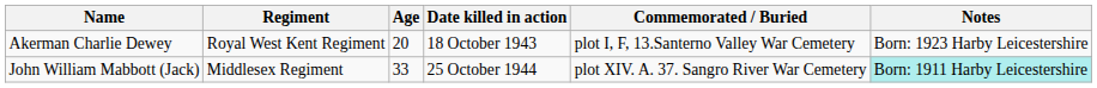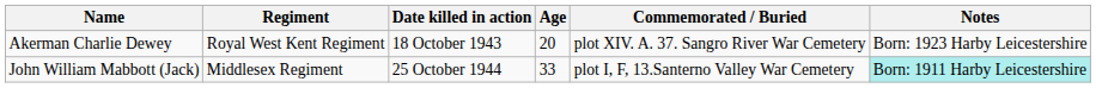 <table class="wikitable">
 <tr>
 <th>Name</th>
 <th>Regiment</th>
+<th>Date killed in action</th>
 <th>Age</th>
-<th>Date killed in action</th>
 <th>Commemorated / Buried</th>
 <th>Notes</th>
 </tr>
 <tr>
 <td>Akerman Charlie Dewey</td>
 <td>Royal West Kent Regiment</td>
+<td>18 October 1943</td>
 <td>20</td>
-<td>18 October 1943</td>
-<td>plot I, F, 13.Santerno Valley War Cemetery</td>
+<td>plot XIV. A. 37. Sangro River War Cemetery</td>
 <td>Born: 1923 Harby Leicestershire</td>
 </tr>
 <tr>
 <td>John William Mabbott (Jack)</td>
 <td>Middlesex Regiment</td>
+<td>25 October 1944</td>
 <td>33</td>
-<td>25 October 1944</td>
-<td>plot XIV. A. 37. Sangro River War Cemetery</td>
+<td>plot I, F, 13.Santerno Valley War Cemetery</td>
 <td style="background: paleturquoise;">Born: 1911 Harby Leicestershire</td>
 </tr>
 </table>
